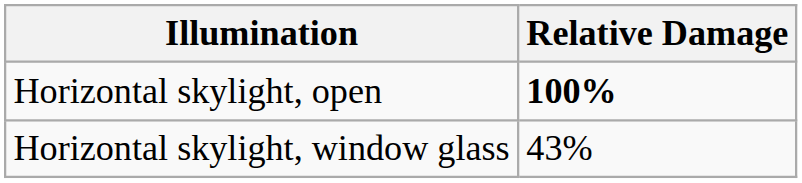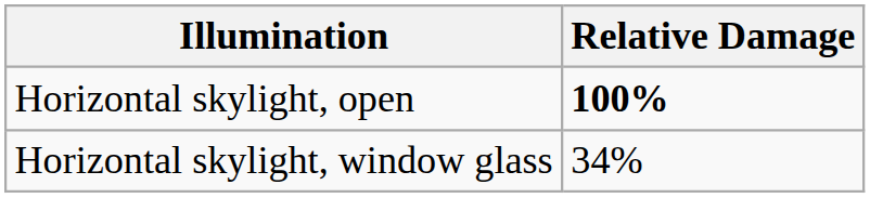 <table class="wikitable">
 <tr>
 <th>Illumination</th>
 <th>Relative Damage</th>
 </tr>
 <tr>
 <td>Horizontal skylight, open</td>
 <td><strong>100%</strong></td>
 </tr>
 <tr>
 <td>Horizontal skylight, window glass</td>
-<td>43%</td>
+<td>34%</td>
 </tr>
 </table>
